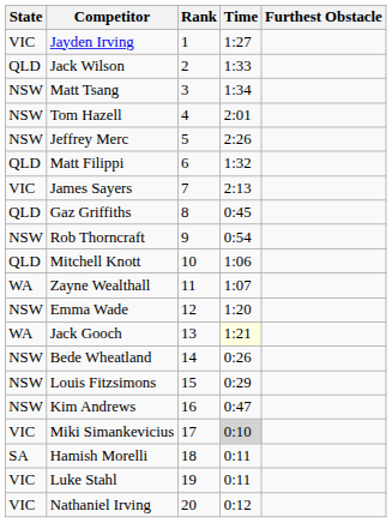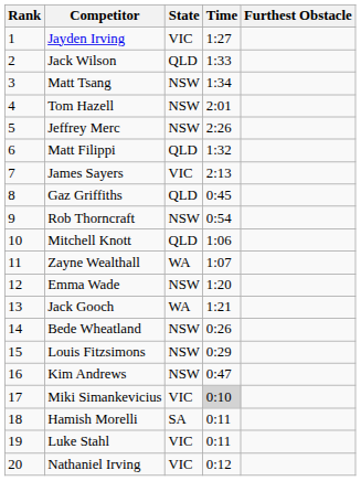 <table class="wikitable sortable mw-collapsible">
 <tr>
+<th>Rank</th>
+<th>Competitor</th>
 <th>State</th>
-<th>Competitor</th>
-<th>Rank</th>
 <th>Time</th>
 <th>Furthest Obstacle</th>
 </tr>
 <tr>
+<td>1</td>
+<td><a href='#'>Jayden Irving</a></td>
 <td>VIC</td>
-<td><a href='#'>Jayden Irving</a></td>
-<td>1</td>
 <td>1:27</td>
 <td></td>
 </tr>
 <tr>
+<td>2</td>
+<td>Jack Wilson</td>
 <td>QLD</td>
-<td>Jack Wilson</td>
-<td>2</td>
 <td>1:33</td>
 <td></td>
 </tr>
 <tr>
+<td>3</td>
+<td>Matt Tsang</td>
 <td>NSW</td>
-<td>Matt Tsang</td>
-<td>3</td>
 <td>1:34</td>
 <td></td>
 </tr>
 <tr>
+<td>4</td>
+<td>Tom Hazell</td>
 <td>NSW</td>
-<td>Tom Hazell</td>
-<td>4</td>
 <td>2:01</td>
 <td></td>
 </tr>
 <tr>
+<td>5</td>
+<td>Jeffrey Merc</td>
 <td>NSW</td>
-<td>Jeffrey Merc</td>
-<td>5</td>
 <td>2:26</td>
 <td></td>
 </tr>
 <tr>
+<td>6</td>
+<td>Matt Filippi</td>
 <td>QLD</td>
-<td>Matt Filippi</td>
-<td>6</td>
 <td>1:32</td>
 <td></td>
 </tr>
 <tr>
+<td>7</td>
+<td>James Sayers</td>
 <td>VIC</td>
-<td>James Sayers</td>
-<td>7</td>
 <td>2:13</td>
 <td></td>
 </tr>
 <tr>
+<td>8</td>
+<td>Gaz Griffiths</td>
 <td>QLD</td>
-<td>Gaz Griffiths</td>
-<td>8</td>
 <td>0:45</td>
 <td></td>
 </tr>
 <tr>
+<td>9</td>
+<td>Rob Thorncraft</td>
 <td>NSW</td>
-<td>Rob Thorncraft</td>
-<td>9</td>
 <td>0:54</td>
 <td></td>
 </tr>
 <tr>
+<td>10</td>
+<td>Mitchell Knott</td>
 <td>QLD</td>
-<td>Mitchell Knott</td>
-<td>10</td>
 <td>1:06</td>
 <td></td>
 </tr>
 <tr>
+<td>11</td>
+<td>Zayne Wealthall</td>
 <td>WA</td>
-<td>Zayne Wealthall</td>
-<td>11</td>
 <td>1:07</td>
 <td></td>
 </tr>
 <tr>
+<td>12</td>
+<td>Emma Wade</td>
 <td>NSW</td>
-<td>Emma Wade</td>
-<td>12</td>
 <td>1:20</td>
 <td></td>
 </tr>
 <tr>
+<td>13</td>
+<td>Jack Gooch</td>
 <td>WA</td>
-<td>Jack Gooch</td>
-<td>13</td>
-<td style="background: lightyellow;">1:21</td>
+<td>1:21</td>
 <td></td>
 </tr>
 <tr>
+<td>14</td>
+<td>Bede Wheatland</td>
 <td>NSW</td>
-<td>Bede Wheatland</td>
-<td>14</td>
 <td>0:26</td>
 <td></td>
 </tr>
 <tr>
+<td>15</td>
+<td>Louis Fitzsimons</td>
 <td>NSW</td>
-<td>Louis Fitzsimons</td>
-<td>15</td>
 <td>0:29</td>
 <td></td>
 </tr>
 <tr>
+<td>16</td>
+<td>Kim Andrews</td>
 <td>NSW</td>
-<td>Kim Andrews</td>
-<td>16</td>
 <td>0:47</td>
 <td></td>
 </tr>
 <tr>
+<td>17</td>
+<td>Miki Simankevicius</td>
 <td>VIC</td>
-<td>Miki Simankevicius</td>
-<td>17</td>
 <td style="background: lightgrey;">0:10</td>
 <td></td>
 </tr>
 <tr>
+<td>18</td>
+<td>Hamish Morelli</td>
 <td>SA</td>
-<td>Hamish Morelli</td>
-<td>18</td>
 <td>0:11</td>
 <td></td>
 </tr>
 <tr>
+<td>19</td>
+<td>Luke Stahl</td>
 <td>VIC</td>
-<td>Luke Stahl</td>
-<td>19</td>
 <td>0:11</td>
 <td></td>
 </tr>
 <tr>
+<td>20</td>
+<td>Nathaniel Irving</td>
 <td>VIC</td>
-<td>Nathaniel Irving</td>
-<td>20</td>
 <td>0:12</td>
 <td></td>
 </tr>
 </table>
